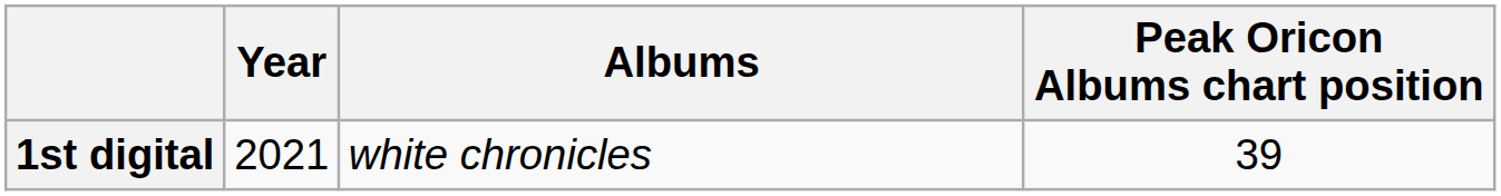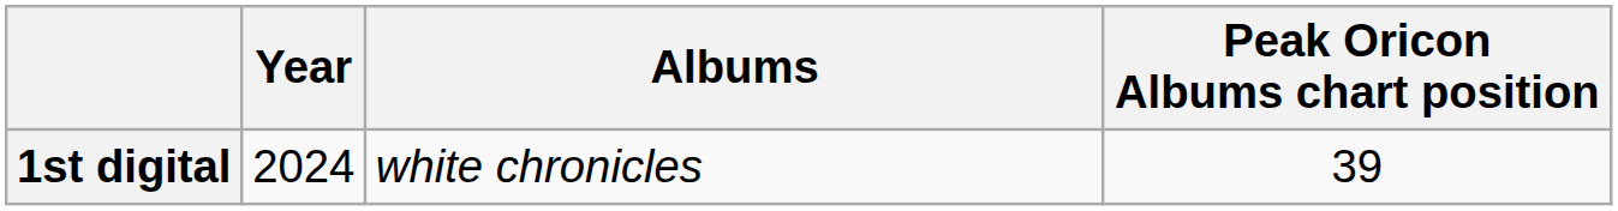 <table class="wikitable" border="1">
 <tr>
 <th rowspan="1"></th>
 <th rowspan="1">Year</th>
 <th rowspan="1" width="250">Albums</th>
 <th colspan="1">Peak Oricon<br> Albums chart position<br></th>
 </tr>
 <tr>
 <th>1st digital</th>
-<td>2021</td>
+<td>2024</td>
 <td align="left"><em>white chronicles</em></td>
 <td align="center">39</td>
 </tr>
 </table>
